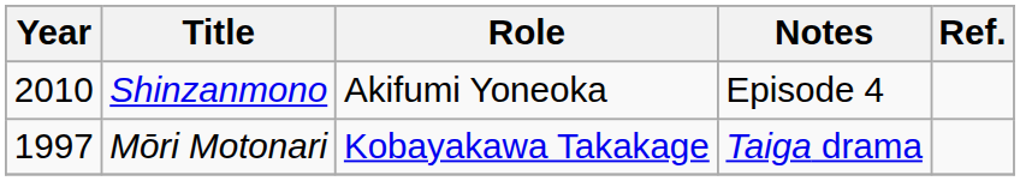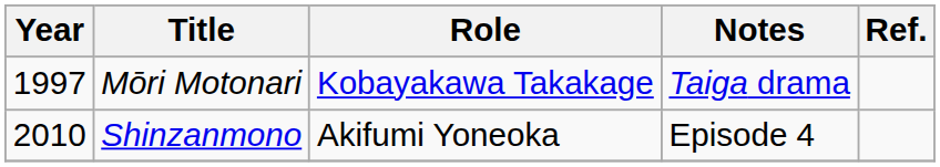 <table class="wikitable">
 <tr>
 <th>Year</th>
 <th>Title</th>
 <th>Role</th>
 <th>Notes</th>
 <th>Ref.</th>
 </tr>
 <tr>
+<td>1997</td>
+<td><em>Mōri Motonari</em></td>
+<td><a href='#'>Kobayakawa Takakage</a></td>
+<td><a href='#'><em>Taiga</em> drama</a></td>
+<td></td>
+</tr>
+<tr>
 <td>2010</td>
 <td><em><a href='#'>Shinzanmono</a></em></td>
 <td>Akifumi Yoneoka</td>
 <td>Episode 4</td>
 <td></td>
 </tr>
 <tr>
-<td>1997</td>
-<td><em>Mōri Motonari</em></td>
-<td><a href='#'>Kobayakawa Takakage</a></td>
-<td><a href='#'><em>Taiga</em> drama</a></td>
-<td></td>
-</tr>
-<tr>
 </tr>
 </table>
